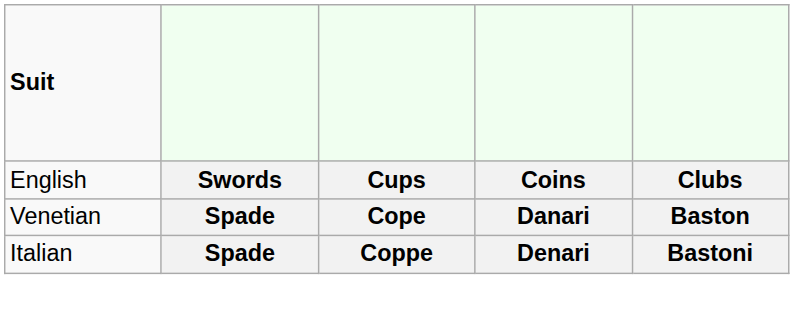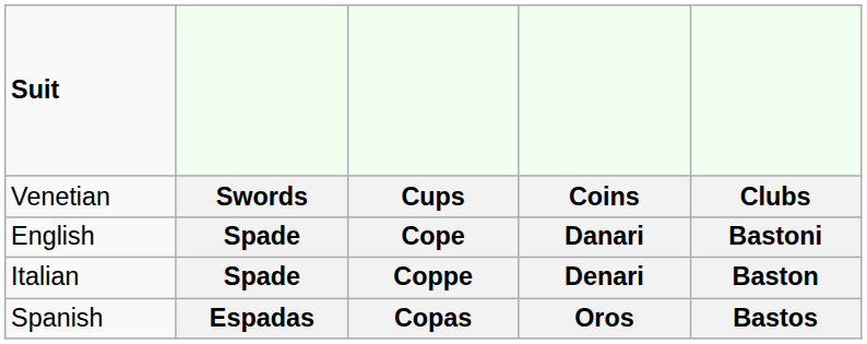 <table class="wikitable">
 <tr>
 <td width="100px"><strong>Suit</strong></td>
 <td align="center" width="100px" height="100px" bgcolor="honeydew"></td>
 <td align="center" width="100px" bgcolor="honeydew"></td>
 <td align="center" width="100px" bgcolor="honeydew"></td>
 <td align="center" width="100px" bgcolor="honeydew"></td>
 </tr>
 <tr>
-<td align="left">English</td>
+<td align="left">Venetian</td>
 <th align="center">Swords</th>
 <th align="center">Cups</th>
 <th align="center">Coins</th>
 <th align="center">Clubs</th>
 </tr>
 <tr>
-<td align="left">Venetian</td>
+<td align="left">English</td>
 <th align="center">Spade</th>
 <th align="center">Cope</th>
 <th align="center">Danari</th>
-<th align="center">Baston</th>
+<th align="center">Bastoni</th>
 </tr>
 <tr>
 <td align="left">Italian</td>
 <th align="center">Spade</th>
 <th align="center">Coppe</th>
 <th align="center">Denari</th>
-<th align="center">Bastoni</th>
+<th align="center">Baston</th>
+</tr>
+<tr>
+<td align="left">Spanish</td>
+<th align="center">Espadas</th>
+<th align="center">Copas</th>
+<th align="center">Oros</th>
+<th align="center">Bastos</th>
 </tr>
 </table>
